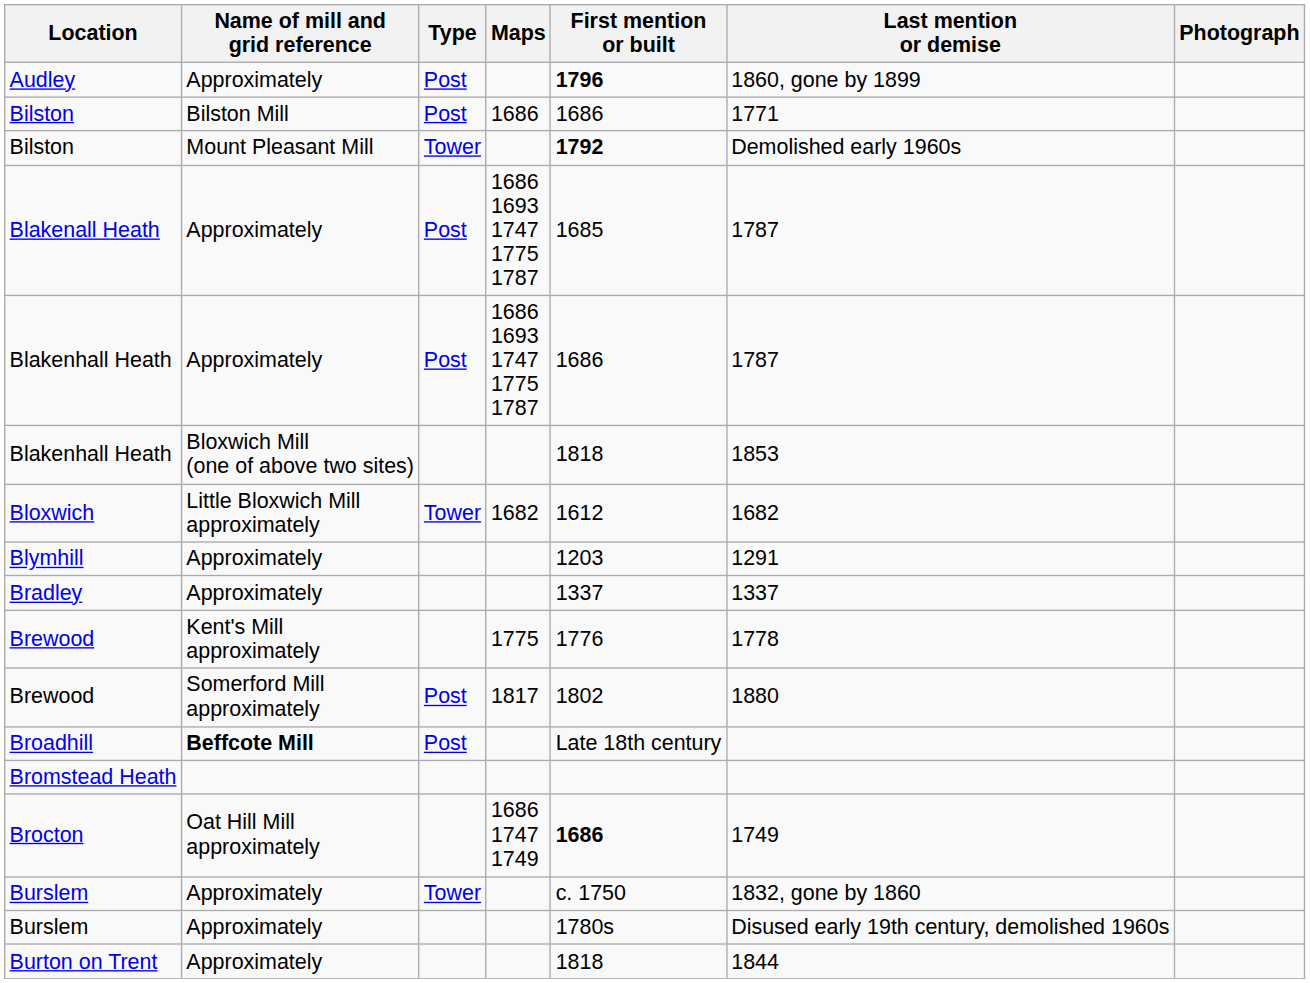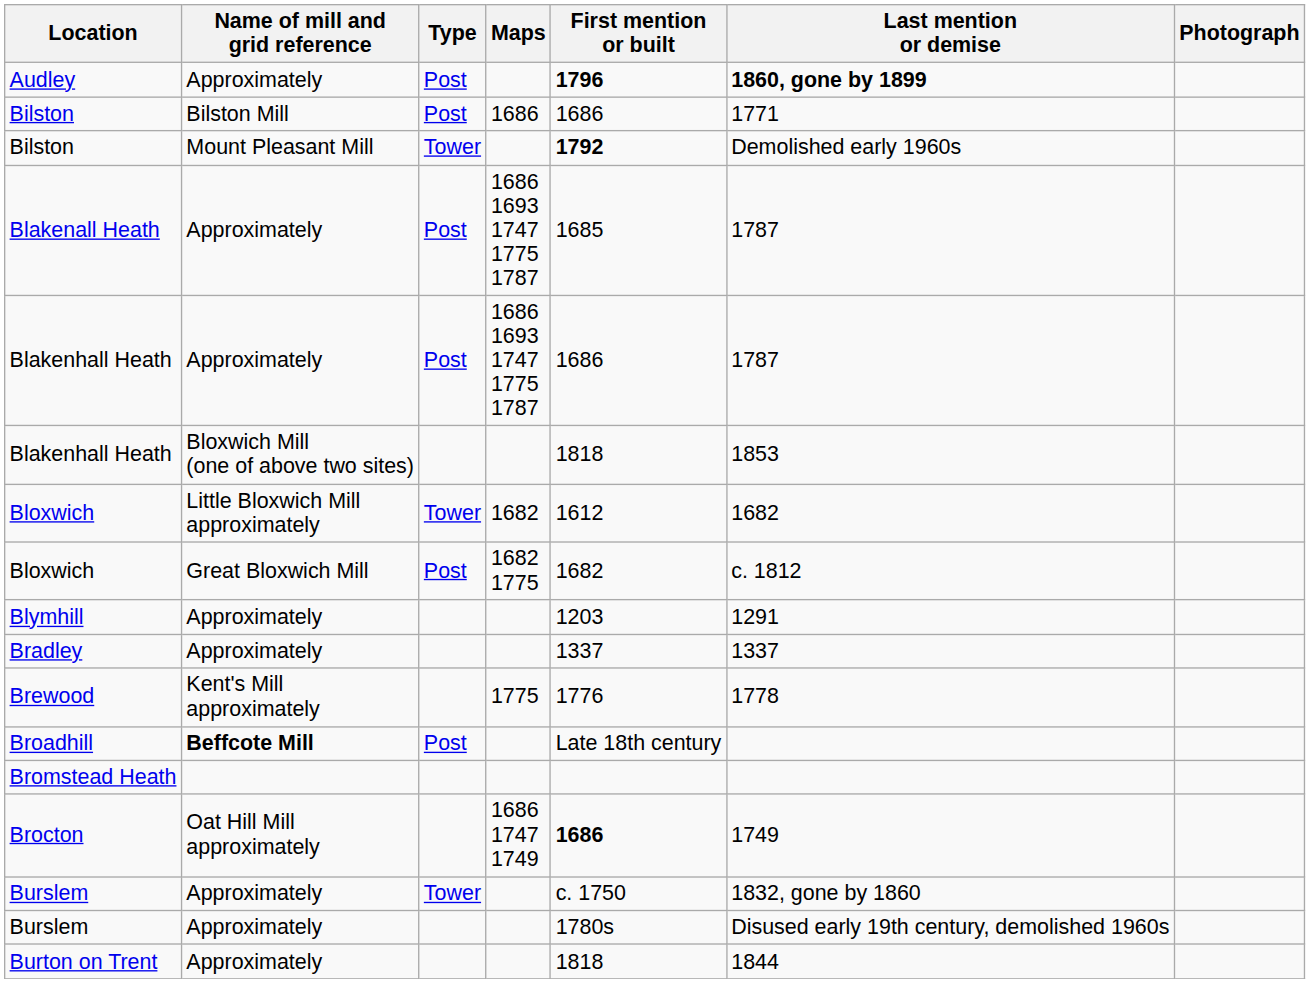 <table class="wikitable">
 <tr>
 <th>Location</th>
 <th>Name of mill and<br>grid reference</th>
 <th>Type</th>
 <th>Maps</th>
 <th>First mention<br>or built</th>
 <th>Last mention<br> or demise</th>
 <th>Photograph</th>
 </tr>
 <tr>
 <td><a href='#'>Audley</a></td>
 <td>Approximately<br></td>
 <td><a href='#'>Post</a></td>
 <td></td>
 <td><strong>1796</strong></td>
-<td>1860, gone by 1899</td>
+<td><strong>1860, gone by 1899</strong></td>
 <td></td>
 </tr>
 <tr>
 <td><a href='#'>Bilston</a></td>
 <td>Bilston Mill<br></td>
 <td><a href='#'>Post</a></td>
 <td>1686</td>
 <td>1686</td>
 <td>1771</td>
 <td></td>
 </tr>
 <tr>
 <td>Bilston</td>
 <td>Mount Pleasant Mill<br></td>
 <td><a href='#'>Tower</a></td>
 <td></td>
 <td><strong>1792</strong></td>
 <td>Demolished early 1960s</td>
 <td></td>
 </tr>
 <tr>
 <td><a href='#'>Blakenall Heath</a></td>
 <td>Approximately<br></td>
 <td><a href='#'>Post</a></td>
 <td>1686<br>1693<br>1747<br>1775<br>1787</td>
 <td>1685</td>
 <td>1787</td>
 <td></td>
 </tr>
 <tr>
 <td>Blakenhall Heath</td>
 <td>Approximately<br></td>
 <td><a href='#'>Post</a></td>
 <td>1686<br>1693<br>1747<br>1775<br>1787</td>
 <td>1686</td>
 <td>1787</td>
 <td></td>
 </tr>
 <tr>
 <td>Blakenhall Heath</td>
 <td>Bloxwich Mill<br>(one of above two sites)</td>
 <td></td>
 <td></td>
 <td>1818</td>
 <td>1853</td>
 <td></td>
 </tr>
 <tr>
 <td><a href='#'>Bloxwich</a></td>
 <td>Little Bloxwich Mill<br>approximately<br></td>
 <td><a href='#'>Tower</a></td>
 <td>1682</td>
 <td>1612</td>
 <td>1682</td>
 <td></td>
 </tr>
 <tr>
+<td>Bloxwich</td>
+<td>Great Bloxwich Mill</td>
+<td><a href='#'>Post</a></td>
+<td>1682<br>1775</td>
+<td>1682</td>
+<td>c. 1812</td>
+<td></td>
+</tr>
+<tr>
 <td><a href='#'>Blymhill</a></td>
 <td>Approximately<br></td>
 <td></td>
 <td></td>
 <td>1203</td>
 <td>1291</td>
 <td></td>
 </tr>
 <tr>
 <td><a href='#'>Bradley</a></td>
 <td>Approximately<br></td>
 <td></td>
 <td></td>
 <td>1337</td>
 <td>1337</td>
 <td></td>
 </tr>
 <tr>
 <td><a href='#'>Brewood</a></td>
 <td>Kent's Mill<br>approximately<br></td>
 <td></td>
 <td>1775</td>
 <td>1776</td>
 <td>1778</td>
-<td></td>
-</tr>
-<tr>
-<td>Brewood</td>
-<td>Somerford Mill<br>approximately<br></td>
-<td><a href='#'>Post</a></td>
-<td>1817</td>
-<td>1802</td>
-<td>1880</td>
 <td></td>
 </tr>
 <tr>
 <td><a href='#'>Broadhill</a></td>
 <td><strong>Beffcote Mill</strong><br></td>
 <td><a href='#'>Post</a></td>
 <td></td>
 <td>Late 18th century</td>
 <td></td>
 <td></td>
 </tr>
 <tr>
 <td><a href='#'>Bromstead Heath</a></td>
 <td></td>
 <td></td>
 <td></td>
 <td></td>
 <td></td>
 <td></td>
 </tr>
 <tr>
 <td><a href='#'>Brocton</a></td>
 <td>Oat Hill Mill<br>approximately<br></td>
 <td></td>
 <td>1686<br>1747<br>1749</td>
 <td><strong>1686</strong></td>
 <td>1749</td>
 <td></td>
 </tr>
 <tr>
 <td><a href='#'>Burslem</a></td>
 <td>Approximately<br></td>
 <td><a href='#'>Tower</a></td>
 <td></td>
 <td>c. 1750</td>
 <td>1832, gone by 1860</td>
 <td></td>
 </tr>
 <tr>
 <td>Burslem</td>
 <td>Approximately<br></td>
 <td></td>
 <td></td>
 <td>1780s</td>
 <td>Disused early 19th century, demolished 1960s</td>
 <td></td>
 </tr>
 <tr>
 <td><a href='#'>Burton on Trent</a></td>
 <td>Approximately<br></td>
 <td></td>
 <td></td>
 <td>1818</td>
 <td>1844</td>
 <td></td>
 </tr>
 </table>
